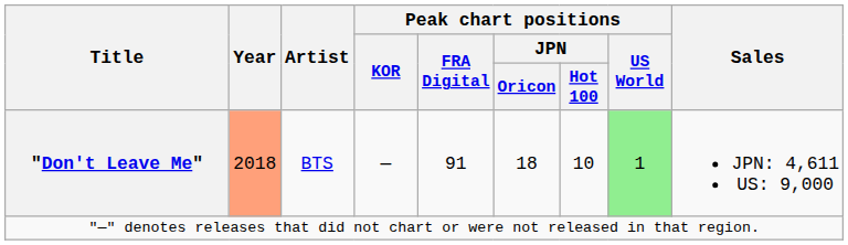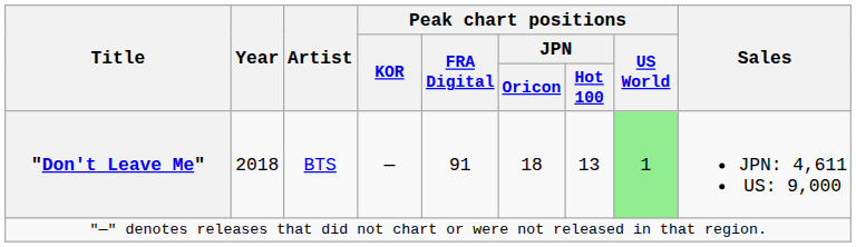 <table class="wikitable plainrowheaders" style="text-align:center;">
 <tr>
 <th rowspan="3" style="width:12em;">Title</th>
 <th rowspan="3">Year</th>
 <th rowspan="3">Artist</th>
 <th scope="col" colspan="5">Peak chart positions</th>
 <th rowspan="3">Sales</th>
 </tr>
 <tr>
 <th scope="col" rowspan="2" style="width:3.5em;font-size:90%;"><a href='#'>KOR</a><br></th>
 <th scope="col" rowspan="2" style="width:2.5em;font-size:90%;"><a href='#'>FRA Digital</a><br></th>
 <th scope="col" colspan="2">JPN</th>
 <th scope="col" rowspan="2" style="width:3.5em;font-size:90%;"><a href='#'>US World</a><br></th>
 </tr>
 <tr>
 <th scope="col" style="width:2.5em;font-size:90%;"><a href='#'>Oricon</a><br></th>
 <th scope="col" style="width:2.5em;font-size:90%;"><a href='#'>Hot 100</a><br></th>
 </tr>
 <tr>
 <th scope="row">"<a href='#'>Don't Leave Me</a>"</th>
-<td style="background: lightsalmon;">2018</td>
+<td>2018</td>
 <td><a href='#'>BTS</a></td>
 <td>—</td>
 <td>91</td>
 <td>18</td>
-<td>10</td>
+<td>13</td>
 <td style="background: lightgreen;">1</td>
 <td><br><ul><li>JPN: 4,611</li><li>US: 9,000</li></ul></td>
 </tr>
 <tr>
 <td colspan="10" style="font-size:8pt">"—" denotes releases that did not chart or were not released in that region.</td>
 </tr>
 </table>
